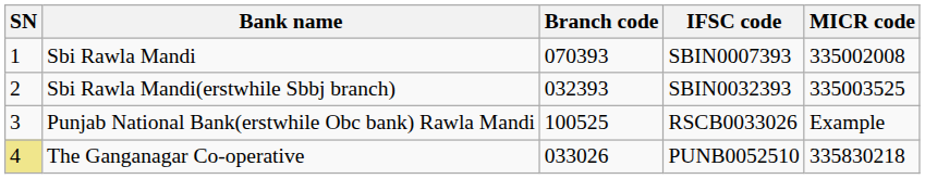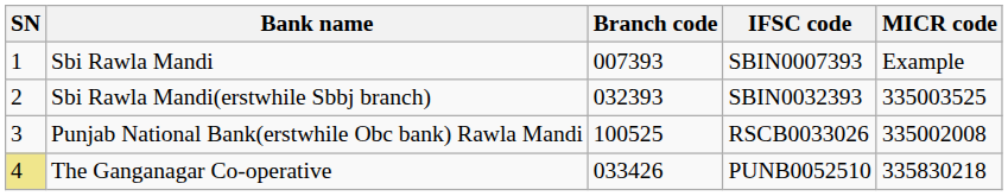 <table class="wikitable">
 <tr>
 <th>SN</th>
 <th>Bank name</th>
 <th>Branch code</th>
 <th>IFSC code</th>
 <th>MICR code</th>
 </tr>
 <tr>
 <td>1</td>
 <td>Sbi Rawla Mandi</td>
-<td>070393</td>
+<td>007393</td>
 <td>SBIN0007393</td>
-<td>335002008</td>
+<td>Example</td>
 </tr>
 <tr>
 <td>2</td>
 <td>Sbi Rawla Mandi(erstwhile Sbbj branch)</td>
 <td>032393</td>
 <td>SBIN0032393</td>
 <td>335003525</td>
 </tr>
 <tr>
 <td>3</td>
 <td>Punjab National Bank(erstwhile Obc bank) Rawla Mandi</td>
 <td>100525</td>
 <td>RSCB0033026</td>
-<td>Example</td>
+<td>335002008</td>
 </tr>
 <tr>
 <td style="background: khaki;">4</td>
 <td>The Ganganagar Co-operative</td>
-<td>033026</td>
+<td>033426</td>
 <td>PUNB0052510 </td>
 <td>335830218</td>
 </tr>
 </table>
